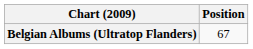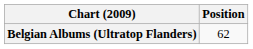 <table class="wikitable plainrowheaders" style="text-align:center">
 <tr>
 <th scope="col">Chart (2009)</th>
 <th scope="col">Position</th>
 </tr>
 <tr>
 <th scope="row">Belgian Albums (Ultratop Flanders)</th>
-<td>67</td>
+<td>62</td>
 </tr>
 </table>
